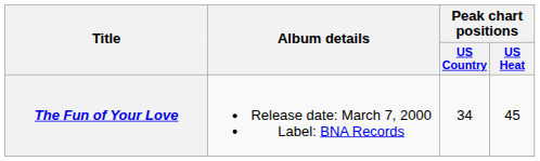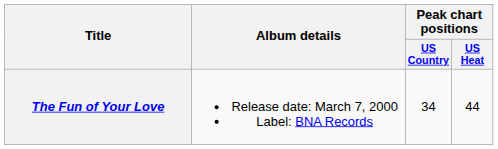 <table class="wikitable plainrowheaders" style="text-align:center;">
 <tr>
 <th rowspan="2" style="width:14em;">Title</th>
 <th rowspan="2" style="width:16em;">Album details</th>
 <th colspan="2">Peak chart<br>positions</th>
 </tr>
 <tr style="font-size:smaller;">
 <th width="45"><a href='#'>US Country</a></th>
 <th width="45"><a href='#'>US Heat</a></th>
 </tr>
 <tr>
 <th scope="row"><em><a href='#'>The Fun of Your Love</a></em></th>
 <td><br><ul><li>Release date: March 7, 2000</li><li>Label: <a href='#'>BNA Records</a></li></ul></td>
 <td>34</td>
-<td>45</td>
+<td>44</td>
 </tr>
 </table>
